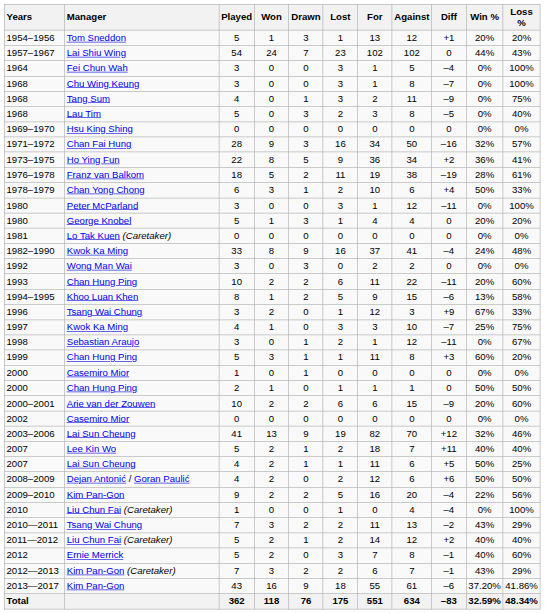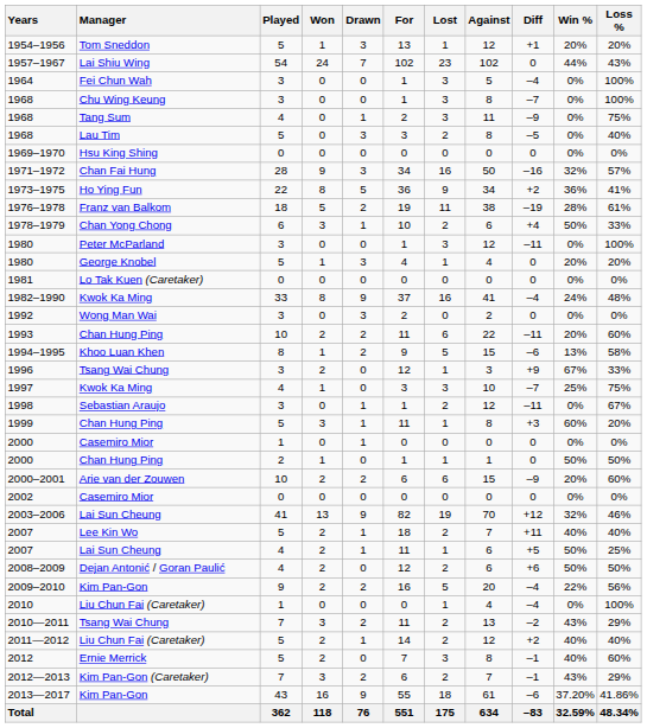 <table class="wikitable" style="text-align:center;">
 <tr>
 <th style="width:93px; text-align:left;">Years</th>
 <th style="width:250px; text-align:left;">Manager</th>
 <th style="width:50px;">Played</th>
 <th style="width:50px;">Won</th>
 <th style="width:50px;">Drawn</th>
+<th style="width:50px;">For</th>
 <th style="width:50px;">Lost</th>
-<th style="width:50px;">For</th>
 <th style="width:50px;">Against</th>
 <th style="width:50px;">Diff</th>
 <th style="width:50px;">Win %</th>
 <th style="width:50px;">Loss %</th>
 </tr>
 <tr>
 <td style="text-align:left;">1954–1956</td>
 <td align="left"> <a href='#'>Tom Sneddon</a></td>
 <td>5</td>
 <td>1</td>
 <td>3</td>
+<td>13</td>
 <td>1</td>
-<td>13</td>
 <td>12</td>
 <td>+1</td>
 <td>20%</td>
 <td>20%</td>
 </tr>
 <tr>
 <td style="text-align:left;">1957–1967</td>
 <td align="left"> <a href='#'>Lai Shiu Wing</a></td>
 <td>54</td>
 <td>24</td>
 <td>7</td>
+<td>102</td>
 <td>23</td>
-<td>102</td>
 <td>102</td>
 <td>0</td>
 <td>44%</td>
 <td>43%</td>
 </tr>
 <tr>
 <td style="text-align:left;">1964</td>
 <td align="left"> <a href='#'>Fei Chun Wah</a></td>
 <td>3</td>
 <td>0</td>
 <td>0</td>
+<td>1</td>
 <td>3</td>
-<td>1</td>
 <td>5</td>
 <td>–4</td>
 <td>0%</td>
 <td>100%</td>
 </tr>
 <tr>
 <td style="text-align:left;">1968</td>
 <td align="left"> <a href='#'>Chu Wing Keung</a></td>
 <td>3</td>
 <td>0</td>
 <td>0</td>
+<td>1</td>
 <td>3</td>
-<td>1</td>
 <td>8</td>
 <td>–7</td>
 <td>0%</td>
 <td>100%</td>
 </tr>
 <tr>
 <td style="text-align:left;">1968</td>
 <td align="left"> <a href='#'>Tang Sum</a></td>
 <td>4</td>
 <td>0</td>
 <td>1</td>
+<td>2</td>
 <td>3</td>
-<td>2</td>
 <td>11</td>
 <td>–9</td>
 <td>0%</td>
 <td>75%</td>
 </tr>
 <tr>
 <td style="text-align:left;">1968</td>
 <td align="left"> <a href='#'>Lau Tim</a></td>
 <td>5</td>
 <td>0</td>
 <td>3</td>
+<td>3</td>
 <td>2</td>
-<td>3</td>
 <td>8</td>
 <td>–5</td>
 <td>0%</td>
 <td>40%</td>
 </tr>
 <tr>
 <td style="text-align:left;">1969–1970</td>
 <td align="left"> <a href='#'>Hsu King Shing</a></td>
 <td>0</td>
 <td>0</td>
 <td>0</td>
 <td>0</td>
 <td>0</td>
 <td>0</td>
 <td>0</td>
 <td>0%</td>
 <td>0%</td>
 </tr>
 <tr>
 <td style="text-align:left;">1971–1972</td>
 <td align="left"> <a href='#'>Chan Fai Hung</a></td>
 <td>28</td>
 <td>9</td>
 <td>3</td>
+<td>34</td>
 <td>16</td>
-<td>34</td>
 <td>50</td>
 <td>–16</td>
 <td>32%</td>
 <td>57%</td>
 </tr>
 <tr>
 <td style="text-align:left;">1973–1975</td>
 <td align="left"> <a href='#'>Ho Ying Fun</a></td>
 <td>22</td>
 <td>8</td>
 <td>5</td>
+<td>36</td>
 <td>9</td>
-<td>36</td>
 <td>34</td>
 <td>+2</td>
 <td>36%</td>
 <td>41%</td>
 </tr>
 <tr>
 <td style="text-align:left;">1976–1978</td>
 <td align="left"> <a href='#'>Franz van Balkom</a></td>
 <td>18</td>
 <td>5</td>
 <td>2</td>
+<td>19</td>
 <td>11</td>
-<td>19</td>
 <td>38</td>
 <td>–19</td>
 <td>28%</td>
 <td>61%</td>
 </tr>
 <tr>
 <td style="text-align:left;">1978–1979</td>
 <td align="left"> <a href='#'>Chan Yong Chong</a></td>
 <td>6</td>
 <td>3</td>
 <td>1</td>
+<td>10</td>
 <td>2</td>
-<td>10</td>
 <td>6</td>
 <td>+4</td>
 <td>50%</td>
 <td>33%</td>
 </tr>
 <tr>
 <td style="text-align:left;">1980</td>
 <td align="left"> <a href='#'>Peter McParland</a></td>
 <td>3</td>
 <td>0</td>
 <td>0</td>
+<td>1</td>
 <td>3</td>
-<td>1</td>
 <td>12</td>
 <td>–11</td>
 <td>0%</td>
 <td>100%</td>
 </tr>
 <tr>
 <td style="text-align:left;">1980</td>
 <td align="left"> <a href='#'>George Knobel</a></td>
 <td>5</td>
 <td>1</td>
 <td>3</td>
+<td>4</td>
 <td>1</td>
-<td>4</td>
 <td>4</td>
 <td>0</td>
 <td>20%</td>
 <td>20%</td>
 </tr>
 <tr>
 <td style="text-align:left;">1981</td>
 <td align="left"> <a href='#'>Lo Tak Kuen</a> <em>(Caretaker)</em></td>
 <td>0</td>
 <td>0</td>
 <td>0</td>
 <td>0</td>
 <td>0</td>
 <td>0</td>
 <td>0</td>
 <td>0%</td>
 <td>0%</td>
 </tr>
 <tr>
 <td style="text-align:left;">1982–1990</td>
 <td align="left"> <a href='#'>Kwok Ka Ming</a></td>
 <td>33</td>
 <td>8</td>
 <td>9</td>
+<td>37</td>
 <td>16</td>
-<td>37</td>
 <td>41</td>
 <td>–4</td>
 <td>24%</td>
 <td>48%</td>
 </tr>
 <tr>
 <td style="text-align:left;">1992</td>
 <td align="left"> <a href='#'>Wong Man Wai</a></td>
 <td>3</td>
 <td>0</td>
 <td>3</td>
+<td>2</td>
 <td>0</td>
-<td>2</td>
 <td>2</td>
 <td>0</td>
 <td>0%</td>
 <td>0%</td>
 </tr>
 <tr>
 <td style="text-align:left;">1993</td>
 <td align="left"> <a href='#'>Chan Hung Ping</a></td>
 <td>10</td>
 <td>2</td>
 <td>2</td>
+<td>11</td>
 <td>6</td>
-<td>11</td>
 <td>22</td>
 <td>–11</td>
 <td>20%</td>
 <td>60%</td>
 </tr>
 <tr>
 <td style="text-align:left;">1994–1995</td>
 <td align="left"> <a href='#'>Khoo Luan Khen</a></td>
 <td>8</td>
 <td>1</td>
 <td>2</td>
+<td>9</td>
 <td>5</td>
-<td>9</td>
 <td>15</td>
 <td>–6</td>
 <td>13%</td>
 <td>58%</td>
 </tr>
 <tr>
 <td style="text-align:left;">1996</td>
 <td align="left"> <a href='#'>Tsang Wai Chung</a></td>
 <td>3</td>
 <td>2</td>
 <td>0</td>
+<td>12</td>
 <td>1</td>
-<td>12</td>
 <td>3</td>
 <td>+9</td>
 <td>67%</td>
 <td>33%</td>
 </tr>
 <tr>
 <td style="text-align:left;">1997</td>
 <td align="left"> <a href='#'>Kwok Ka Ming</a></td>
 <td>4</td>
 <td>1</td>
 <td>0</td>
 <td>3</td>
 <td>3</td>
 <td>10</td>
 <td>–7</td>
 <td>25%</td>
 <td>75%</td>
 </tr>
 <tr>
 <td style="text-align:left;">1998</td>
 <td align="left"> <a href='#'>Sebastian Araujo</a></td>
 <td>3</td>
 <td>0</td>
 <td>1</td>
+<td>1</td>
 <td>2</td>
-<td>1</td>
 <td>12</td>
 <td>–11</td>
 <td>0%</td>
 <td>67%</td>
 </tr>
 <tr>
 <td style="text-align:left;">1999</td>
 <td align="left"> <a href='#'>Chan Hung Ping</a></td>
 <td>5</td>
 <td>3</td>
 <td>1</td>
+<td>11</td>
 <td>1</td>
-<td>11</td>
 <td>8</td>
 <td>+3</td>
 <td>60%</td>
 <td>20%</td>
 </tr>
 <tr>
 <td style="text-align:left;">2000</td>
 <td align="left"> <a href='#'>Casemiro Mior</a></td>
 <td>1</td>
 <td>0</td>
 <td>1</td>
 <td>0</td>
 <td>0</td>
 <td>0</td>
 <td>0</td>
 <td>0%</td>
 <td>0%</td>
 </tr>
 <tr>
 <td style="text-align:left;">2000</td>
 <td align="left"> <a href='#'>Chan Hung Ping</a></td>
 <td>2</td>
 <td>1</td>
 <td>0</td>
 <td>1</td>
 <td>1</td>
 <td>1</td>
 <td>0</td>
 <td>50%</td>
 <td>50%</td>
 </tr>
 <tr>
 <td style="text-align:left;">2000–2001</td>
 <td align="left"> <a href='#'>Arie van der Zouwen</a></td>
 <td>10</td>
 <td>2</td>
 <td>2</td>
 <td>6</td>
 <td>6</td>
 <td>15</td>
 <td>–9</td>
 <td>20%</td>
 <td>60%</td>
 </tr>
 <tr>
 <td style="text-align:left;">2002</td>
 <td align="left"> <a href='#'>Casemiro Mior</a></td>
 <td>0</td>
 <td>0</td>
 <td>0</td>
 <td>0</td>
 <td>0</td>
 <td>0</td>
 <td>0</td>
 <td>0%</td>
 <td>0%</td>
 </tr>
 <tr>
 <td style="text-align:left;">2003–2006</td>
 <td align="left"> <a href='#'>Lai Sun Cheung</a></td>
 <td>41</td>
 <td>13</td>
 <td>9</td>
+<td>82</td>
 <td>19</td>
-<td>82</td>
 <td>70</td>
 <td>+12</td>
 <td>32%</td>
 <td>46%</td>
 </tr>
 <tr>
 <td style="text-align:left;">2007</td>
 <td align="left"> <a href='#'>Lee Kin Wo</a></td>
 <td>5</td>
 <td>2</td>
 <td>1</td>
+<td>18</td>
 <td>2</td>
-<td>18</td>
 <td>7</td>
 <td>+11</td>
 <td>40%</td>
 <td>40%</td>
 </tr>
 <tr>
 <td style="text-align:left;">2007</td>
 <td align="left"> <a href='#'>Lai Sun Cheung</a></td>
 <td>4</td>
 <td>2</td>
 <td>1</td>
+<td>11</td>
 <td>1</td>
-<td>11</td>
 <td>6</td>
 <td>+5</td>
 <td>50%</td>
 <td>25%</td>
 </tr>
 <tr>
 <td style="text-align:left;">2008–2009</td>
 <td align="left"> <a href='#'>Dejan Antonić</a> /  <a href='#'>Goran Paulić</a></td>
 <td>4</td>
 <td>2</td>
 <td>0</td>
+<td>12</td>
 <td>2</td>
-<td>12</td>
 <td>6</td>
 <td>+6</td>
 <td>50%</td>
 <td>50%</td>
 </tr>
 <tr>
 <td style="text-align:left;">2009–2010</td>
 <td align="left"> <a href='#'>Kim Pan-Gon</a></td>
 <td>9</td>
 <td>2</td>
 <td>2</td>
+<td>16</td>
 <td>5</td>
-<td>16</td>
 <td>20</td>
 <td>–4</td>
 <td>22%</td>
 <td>56%</td>
 </tr>
 <tr>
 <td style="text-align:left;">2010</td>
 <td align="left"> <a href='#'>Liu Chun Fai</a> <em>(Caretaker)</em></td>
 <td>1</td>
 <td>0</td>
 <td>0</td>
+<td>0</td>
 <td>1</td>
-<td>0</td>
 <td>4</td>
 <td>–4</td>
 <td>0%</td>
 <td>100%</td>
 </tr>
 <tr>
 <td style="text-align:left;">2010—2011</td>
 <td align="left"> <a href='#'>Tsang Wai Chung</a></td>
 <td>7</td>
 <td>3</td>
 <td>2</td>
+<td>11</td>
 <td>2</td>
-<td>11</td>
 <td>13</td>
 <td>–2</td>
 <td>43%</td>
 <td>29%</td>
 </tr>
 <tr>
 <td style="text-align:left;">2011—2012</td>
 <td align="left"> <a href='#'>Liu Chun Fai</a> <em>(Caretaker)</em></td>
 <td>5</td>
 <td>2</td>
 <td>1</td>
+<td>14</td>
 <td>2</td>
-<td>14</td>
 <td>12</td>
 <td>+2</td>
 <td>40%</td>
 <td>40%</td>
 </tr>
 <tr>
 <td style="text-align:left;">2012</td>
 <td align="left"> <a href='#'>Ernie Merrick</a></td>
 <td>5</td>
 <td>2</td>
 <td>0</td>
+<td>7</td>
 <td>3</td>
-<td>7</td>
 <td>8</td>
 <td>–1</td>
 <td>40%</td>
 <td>60%</td>
 </tr>
 <tr>
 <td style="text-align:left;">2012—2013</td>
 <td align="left"> <a href='#'>Kim Pan-Gon</a> <em>(Caretaker)</em></td>
 <td>7</td>
 <td>3</td>
 <td>2</td>
+<td>6</td>
 <td>2</td>
-<td>6</td>
 <td>7</td>
 <td>–1</td>
 <td>43%</td>
 <td>29%</td>
 </tr>
 <tr>
 <td style="text-align:left;">2013—2017</td>
 <td align="left"> <a href='#'>Kim Pan-Gon</a></td>
 <td>43</td>
 <td>16</td>
 <td>9</td>
+<td>55</td>
 <td>18</td>
-<td>55</td>
 <td>61</td>
 <td>–6</td>
 <td>37.20%</td>
 <td>41.86%</td>
 </tr>
 <tr>
 <th style="text-align:left;">Total</th>
 <th></th>
 <th>362</th>
 <th>118</th>
 <th>76</th>
+<th>551</th>
 <th>175</th>
-<th>551</th>
 <th>634</th>
 <th>–83</th>
 <th>32.59%</th>
 <th>48.34%</th>
 </tr>
 </table>
